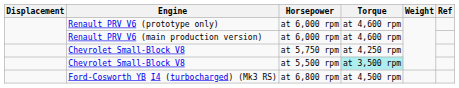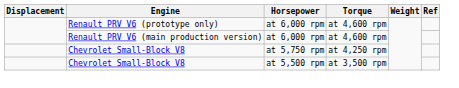 <table class="wikitable sortable">
 <tr>
 <th>Displacement</th>
 <th>Engine</th>
 <th>Horsepower</th>
 <th>Torque</th>
 <th>Weight</th>
 <th>Ref</th>
 </tr>
 <tr>
 <td rowspan=2></td>
 <td><a href='#'>Renault PRV V6</a> (prototype only)</td>
 <td> at 6,000 rpm</td>
 <td> at 4,600 rpm</td>
 <td rowspan="4"></td>
 <td></td>
 </tr>
 <tr>
 <td><a href='#'>Renault PRV V6</a> (main production version)</td>
 <td> at 6,000 rpm</td>
 <td> at 4,600 rpm</td>
 <td></td>
 </tr>
 <tr>
 <td></td>
 <td><a href='#'>Chevrolet Small-Block V8</a></td>
 <td> at 5,750 rpm</td>
 <td> at 4,250 rpm</td>
 <td></td>
 </tr>
 <tr>
 <td></td>
 <td><a href='#'>Chevrolet Small-Block V8</a></td>
 <td> at 5,500 rpm</td>
-<td style="background: paleturquoise;"> at 3,500 rpm</td>
-<td></td>
-</tr>
-<tr>
-<td></td>
-<td><a href='#'>Ford-Cosworth YB</a> <a href='#'>I4</a> (<a href='#'>turbocharged</a>) (Mk3 RS)</td>
-<td> at 6,800 rpm</td>
-<td> at 4,500 rpm</td>
-<td></td>
+<td> at 3,500 rpm</td>
 <td></td>
 </tr>
 </table>
